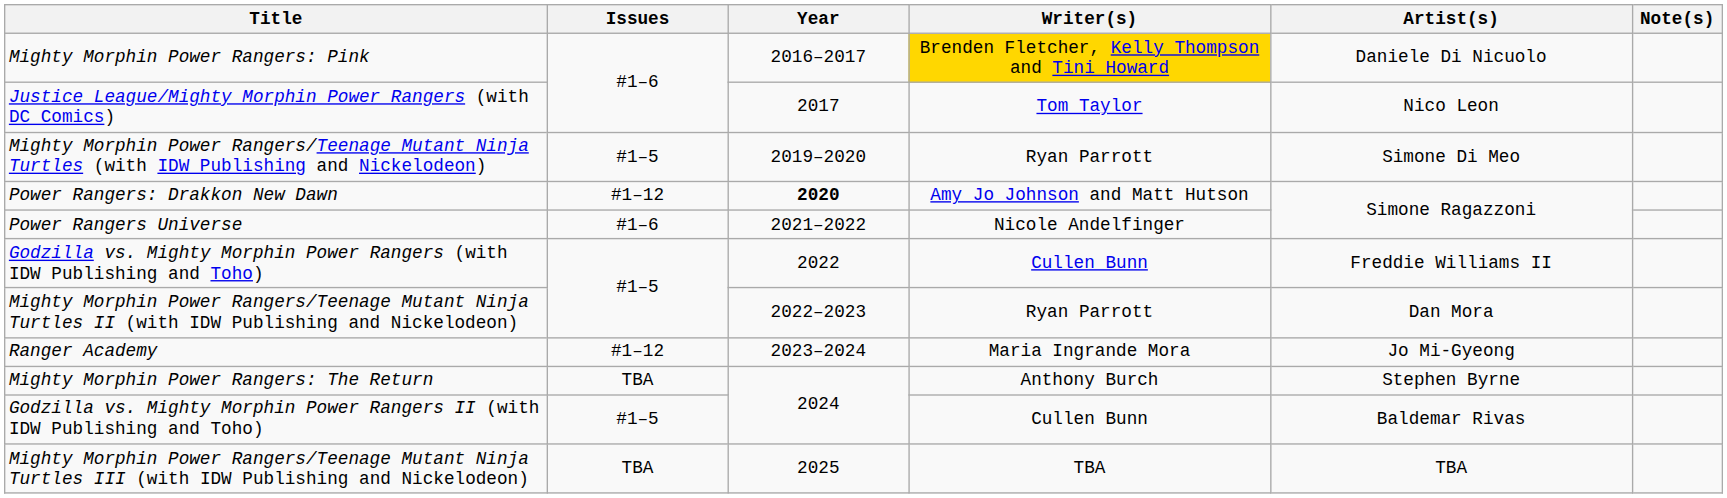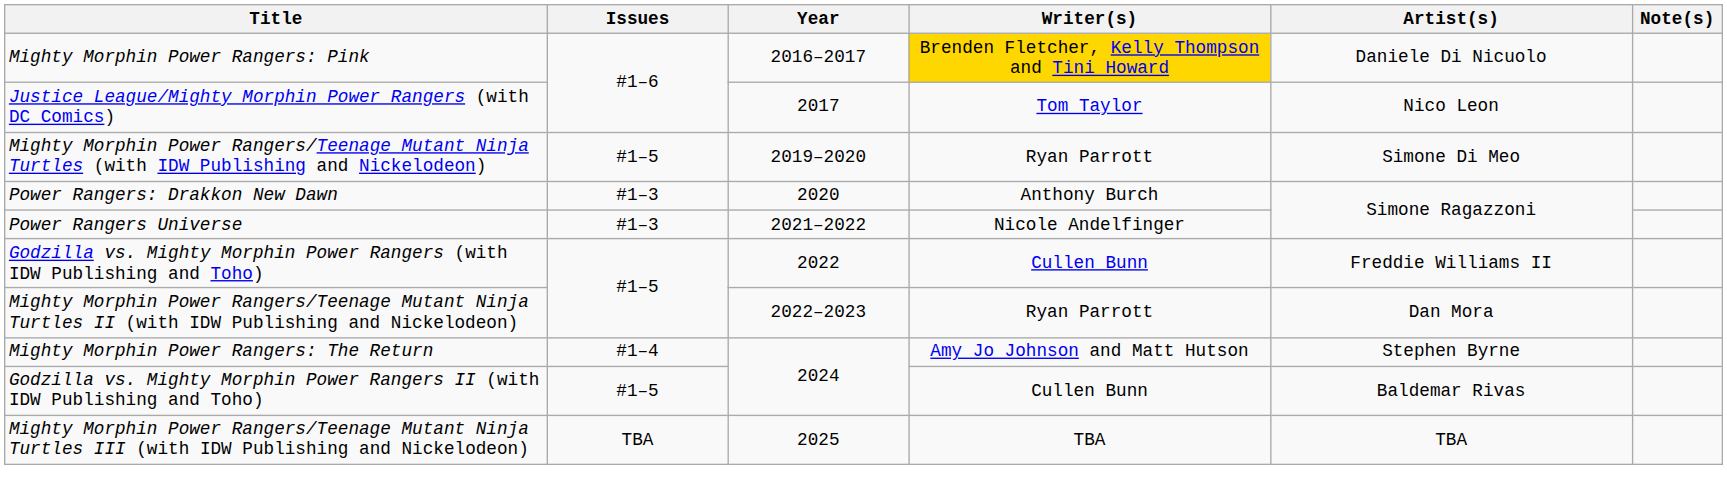 <table class="wikitable" style="text-align: center; width:100%">
 <tr>
 <th scope="col" width="30%">Title</th>
 <th scope="col" width="10%">Issues</th>
 <th scope="col" width="10%">Year</th>
 <th scope="col" width="20%">Writer(s)</th>
 <th scope="col" width="20%">Artist(s)</th>
 <th scope="col" width="05%">Note(s)</th>
 </tr>
 <tr>
 <td style="text-align: left"><em>Mighty Morphin Power Rangers: Pink</em></td>
 <td rowspan="2">#1–6</td>
 <td>2016–2017</td>
 <td style="background: gold;">Brenden Fletcher, <a href='#'>Kelly Thompson</a> and <a href='#'>Tini Howard</a></td>
 <td>Daniele Di Nicuolo</td>
 <td></td>
 </tr>
 <tr>
 <td style="text-align: left"><em><a href='#'>Justice League/Mighty Morphin Power Rangers</a></em> (with <a href='#'>DC Comics</a>)</td>
 <td>2017</td>
 <td><a href='#'>Tom Taylor</a></td>
 <td>Nico Leon</td>
 <td></td>
 </tr>
 <tr>
 <td style="text-align: left"><em>Mighty Morphin Power Rangers/<a href='#'>Teenage Mutant Ninja Turtles</a></em> (with <a href='#'>IDW Publishing</a> and <a href='#'>Nickelodeon</a>)</td>
 <td>#1–5</td>
 <td>2019–2020</td>
 <td>Ryan Parrott</td>
 <td>Simone Di Meo</td>
 <td></td>
 </tr>
 <tr>
 <td style="text-align: left"><em>Power Rangers: Drakkon New Dawn</em></td>
-<td>#1–12</td>
-<td><strong>2020</strong></td>
-<td><a href='#'>Amy Jo Johnson</a> and Matt Hutson</td>
+<td>#1–3</td>
+<td>2020</td>
+<td>Anthony Burch</td>
 <td rowspan="2">Simone Ragazzoni</td>
 <td><em></em></td>
 </tr>
 <tr>
 <td style="text-align: left"><em>Power Rangers Universe</em></td>
-<td>#1–6</td>
+<td>#1–3</td>
 <td>2021–2022</td>
 <td>Nicole Andelfinger</td>
 <td></td>
 </tr>
 <tr>
 <td style="text-align: left"><em><a href='#'>Godzilla</a> vs. Mighty Morphin Power Rangers</em> (with IDW Publishing and <a href='#'>Toho</a>)</td>
 <td rowspan="2">#1–5</td>
 <td>2022</td>
 <td><a href='#'>Cullen Bunn</a></td>
 <td>Freddie Williams II</td>
 <td></td>
 </tr>
 <tr>
 <td style="text-align: left"><em>Mighty Morphin Power Rangers/Teenage Mutant Ninja Turtles II</em> (with IDW Publishing and Nickelodeon)</td>
 <td>2022–2023</td>
 <td>Ryan Parrott</td>
 <td>Dan Mora</td>
 <td></td>
 </tr>
 <tr>
-<td style="text-align: left"><em>Ranger Academy</em></td>
-<td>#1–12</td>
-<td>2023–2024</td>
-<td>Maria Ingrande Mora</td>
-<td>Jo Mi-Gyeong</td>
-<td></td>
-</tr>
-<tr>
 <td style="text-align: left"><em>Mighty Morphin Power Rangers: The Return</em></td>
-<td>TBA</td>
+<td>#1–4</td>
 <td rowspan="2">2024</td>
-<td>Anthony Burch</td>
+<td><a href='#'>Amy Jo Johnson</a> and Matt Hutson</td>
 <td>Stephen Byrne</td>
 <td></td>
 </tr>
 <tr>
 <td style="text-align: left"><em>Godzilla vs. Mighty Morphin Power Rangers II</em> (with IDW Publishing and Toho)</td>
 <td>#1–5</td>
 <td>Cullen Bunn</td>
 <td>Baldemar Rivas</td>
 <td></td>
 </tr>
 <tr>
 <td style="text-align: left"><em>Mighty Morphin Power Rangers/Teenage Mutant Ninja Turtles III</em> (with IDW Publishing and Nickelodeon)</td>
 <td>TBA</td>
 <td>2025</td>
 <td>TBA</td>
 <td>TBA</td>
 <td></td>
 </tr>
 </table>
